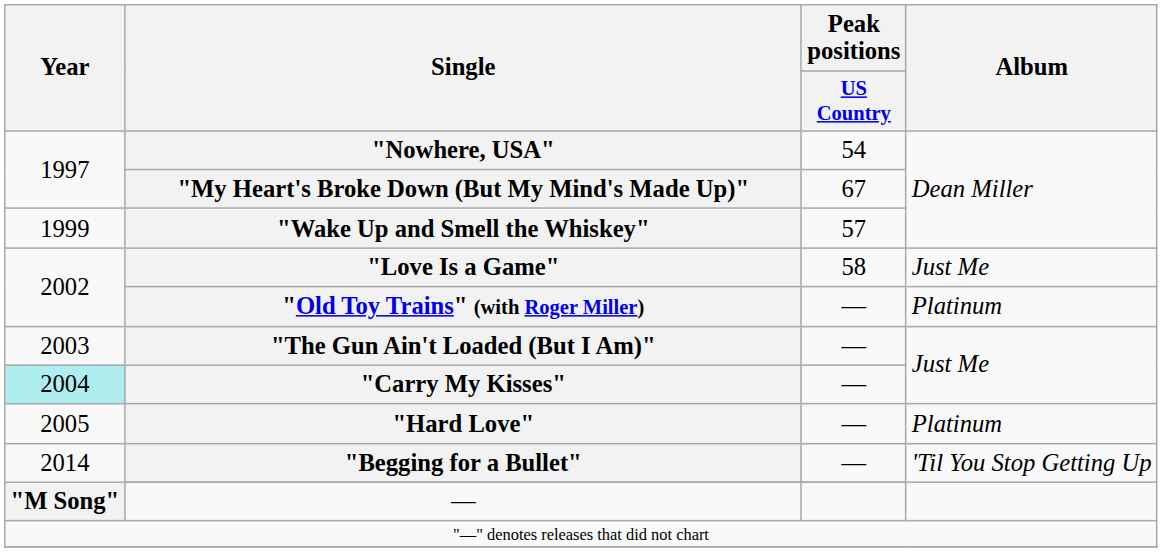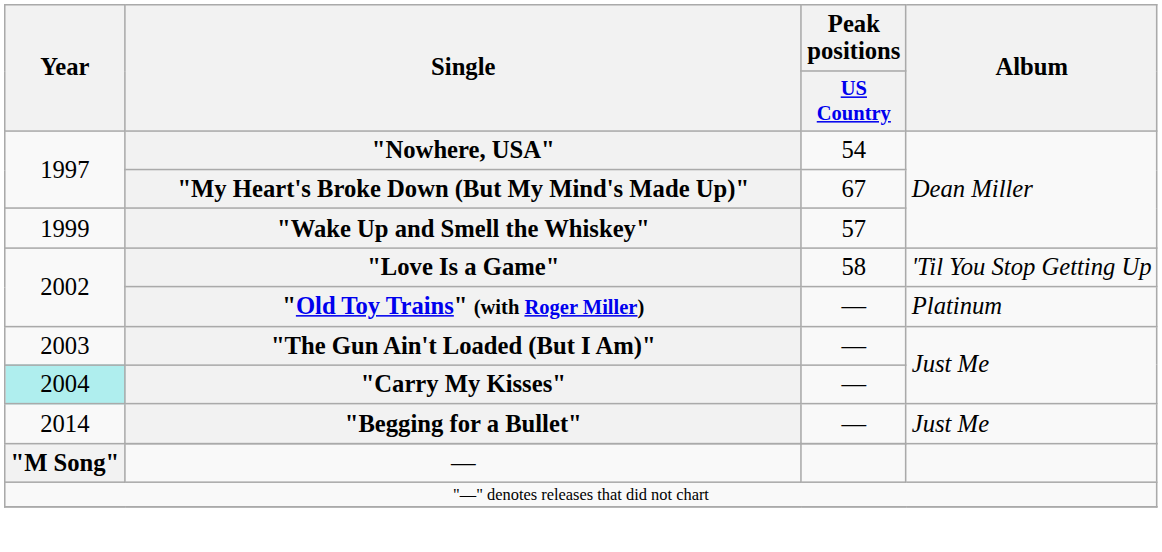 <table class="wikitable plainrowheaders" style="text-align:center;">
 <tr>
 <th rowspan="2">Year</th>
 <th rowspan="2" style="width:27em;">Single</th>
 <th colspan="1">Peak positions</th>
 <th rowspan="2">Album</th>
 </tr>
 <tr style="font-size:smaller;">
 <th width="60"><a href='#'>US Country</a></th>
 </tr>
 <tr>
 <td rowspan="2">1997</td>
 <th scope="row">"Nowhere, USA"</th>
 <td>54</td>
 <td align="left" rowspan="3"><em>Dean Miller</em></td>
 </tr>
 <tr>
 <th scope="row">"My Heart's Broke Down (But My Mind's Made Up)"</th>
 <td>67</td>
 </tr>
 <tr>
 <td>1999</td>
 <th scope="row">"Wake Up and Smell the Whiskey"</th>
 <td>57</td>
 </tr>
 <tr>
 <td rowspan=2>2002</td>
 <th scope="row">"Love Is a Game"</th>
 <td>58</td>
-<td align="left"><em>Just Me</em></td>
+<td align="left"><em> 'Til You Stop Getting Up</em></td>
 </tr>
 <tr>
 <th scope="row">"<a href='#'>Old Toy Trains</a>" <small>(with <a href='#'>Roger Miller</a>)</small></th>
 <td>—</td>
 <td align="left"><em>Platinum</em></td>
 </tr>
 <tr>
 <td>2003</td>
 <th scope="row">"The Gun Ain't Loaded (But I Am)"</th>
 <td>—</td>
 <td align="left" rowspan=2><em>Just Me</em></td>
 </tr>
 <tr>
 <td style="background: paleturquoise;">2004</td>
 <th scope="row">"Carry My Kisses"</th>
 <td>—</td>
 </tr>
 <tr>
-<td>2005</td>
-<th scope="row">"Hard Love"</th>
-<td>—</td>
-<td align="left"><em>Platinum</em></td>
-</tr>
-<tr>
 <td rowspan=2>2014</td>
 <th scope="row">"Begging for a Bullet"</th>
 <td>—</td>
-<td align="left"><em> 'Til You Stop Getting Up</em></td>
+<td align="left"><em>Just Me</em></td>
 </tr>
 <tr>
 </tr>
 <tr>
 <th scope="row">"M Song"</th>
 <td>—</td>
 <td align="left"></td>
 </tr>
 <tr>
 <td colspan="4" style="font-size:8pt">"—" denotes releases that did not chart</td>
 </tr>
 <tr>
 </tr>
 </table>
